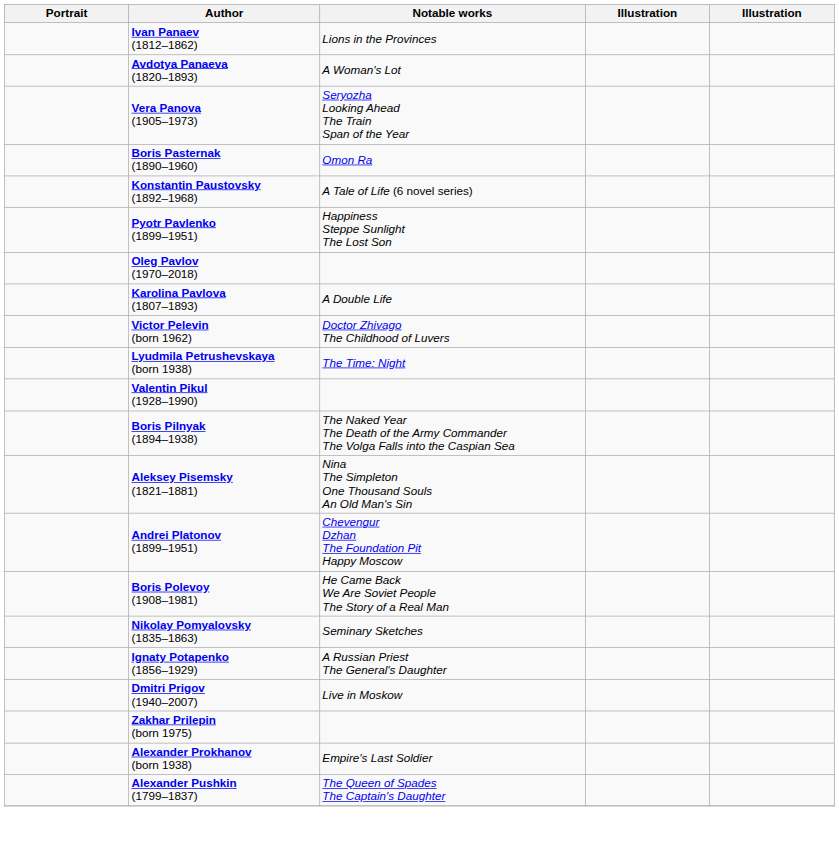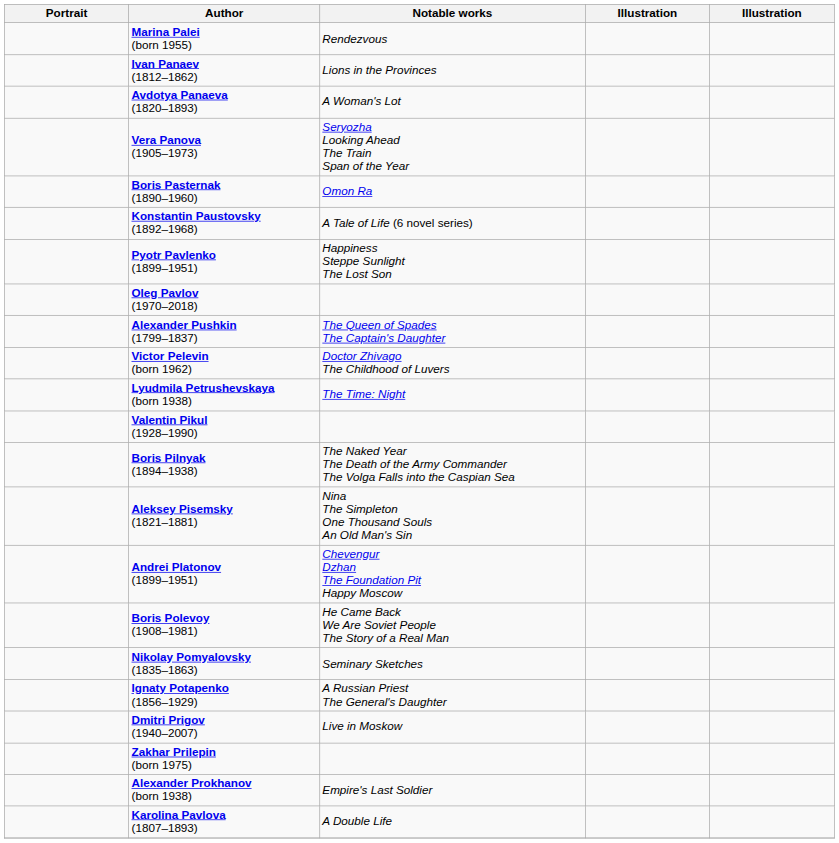 <table class="wikitable" style="width:90%;">
 <tr bgcolor="#cccccc">
 <th width=15%>Portrait</th>
 <th width=23%>Author</th>
 <th width=32%>Notable works</th>
 <th width=15%>Illustration</th>
 <th width=15%>Illustration</th>
+</tr>
+<tr>
+<td align=center></td>
+<td><strong><a href='#'>Marina Palei</a></strong><br>(born 1955)</td>
+<td><em>Rendezvous</em></td>
+<td align=center></td>
+<td align=center></td>
 </tr>
 <tr>
 <td align=center></td>
 <td><strong><a href='#'>Ivan Panaev</a></strong><br>(1812–1862)</td>
 <td><em>Lions in the Provinces</em></td>
 <td align=center></td>
 <td align=center></td>
 </tr>
 <tr>
 <td align=center></td>
 <td><strong><a href='#'>Avdotya Panaeva</a></strong><br>(1820–1893)</td>
 <td><em>A Woman's Lot</em></td>
 <td align=center></td>
 <td align=center></td>
 </tr>
 <tr>
 <td align=center></td>
 <td><strong><a href='#'>Vera Panova</a></strong><br>(1905–1973)</td>
 <td><em><a href='#'>Seryozha</a></em><br><em>Looking Ahead</em><br><em>The Train</em><br><em>Span of the Year</em></td>
 <td align=center></td>
 <td align=center></td>
 </tr>
 <tr>
 <td align=center></td>
 <td><strong><a href='#'>Boris Pasternak</a></strong><br>(1890–1960)</td>
 <td><em><a href='#'>Omon Ra</a></em></td>
 <td align=center></td>
 <td align=center></td>
 </tr>
 <tr>
 <td align=center></td>
 <td><strong><a href='#'>Konstantin Paustovsky</a></strong><br>(1892–1968)</td>
 <td><em>A Tale of Life</em> (6 novel series)</td>
 <td align=center></td>
 <td align=center></td>
 </tr>
 <tr>
 <td align=center></td>
 <td><strong><a href='#'>Pyotr Pavlenko</a></strong><br>(1899–1951)</td>
 <td><em>Happiness</em><br><em>Steppe Sunlight</em><br><em>The Lost Son</em></td>
 <td align=center></td>
 <td align=center></td>
 </tr>
 <tr>
 <td align=center></td>
 <td><strong><a href='#'>Oleg Pavlov</a></strong><br>(1970–2018)</td>
 <td></td>
 <td align=center></td>
 <td align=center></td>
 </tr>
 <tr>
 <td align=center></td>
-<td><strong><a href='#'>Karolina Pavlova</a></strong><br>(1807–1893)</td>
-<td><em>A Double Life</em></td>
+<td><strong><a href='#'>Alexander Pushkin</a></strong><br>(1799–1837)</td>
+<td><em><a href='#'>The Queen of Spades</a></em><br><em><a href='#'>The Captain's Daughter</a></em></td>
 <td align=center></td>
 <td align=center></td>
 </tr>
 <tr>
 <td align=center></td>
 <td><strong><a href='#'>Victor Pelevin</a></strong><br>(born 1962)</td>
 <td><em><a href='#'>Doctor Zhivago</a></em><br><em>The Childhood of Luvers</em></td>
 <td align=center></td>
 <td align=center></td>
 </tr>
 <tr>
 <td align=center></td>
 <td><strong><a href='#'>Lyudmila Petrushevskaya</a></strong><br>(born 1938)</td>
 <td><em><a href='#'>The Time: Night</a></em></td>
 <td align=center></td>
 <td align=center></td>
 </tr>
 <tr>
 <td align=center></td>
 <td><strong><a href='#'>Valentin Pikul</a></strong><br>(1928–1990)</td>
 <td></td>
 <td align=center></td>
 <td align=center></td>
 </tr>
 <tr>
 <td align=center></td>
 <td><strong><a href='#'>Boris Pilnyak</a></strong><br>(1894–1938)</td>
 <td><em>The Naked Year</em><br><em>The Death of the Army Commander</em><br><em>The Volga Falls into the Caspian Sea</em></td>
 <td align=center></td>
 <td align=center></td>
 </tr>
 <tr>
 <td align=center></td>
 <td><strong><a href='#'>Aleksey Pisemsky</a></strong><br>(1821–1881)</td>
 <td><em>Nina</em><br><em>The Simpleton</em><br><em>One Thousand Souls</em><br><em>An Old Man's Sin</em></td>
 <td align=center></td>
 <td align=center></td>
 </tr>
 <tr>
 <td align=center></td>
 <td><strong><a href='#'>Andrei Platonov</a></strong><br>(1899–1951)</td>
 <td><em><a href='#'>Chevengur</a></em><br><em><a href='#'>Dzhan</a></em><br><em><a href='#'>The Foundation Pit</a></em><br> <em>Happy Moscow</em></td>
 <td align=center></td>
 <td align=center></td>
 </tr>
 <tr>
 <td align=center></td>
 <td><strong><a href='#'>Boris Polevoy</a></strong><br>(1908–1981)</td>
 <td><em>He Came Back</em><br><em>We Are Soviet People</em><br><em>The Story of a Real Man</em></td>
 <td align=center></td>
 <td align=center></td>
 </tr>
 <tr>
 <td align=center></td>
 <td><strong><a href='#'>Nikolay Pomyalovsky</a></strong><br>(1835–1863)</td>
 <td><em>Seminary Sketches</em></td>
 <td align=center></td>
 <td align=center></td>
 </tr>
 <tr>
 <td align=center></td>
 <td><strong><a href='#'>Ignaty Potapenko</a></strong><br>(1856–1929)</td>
 <td><em>A Russian Priest</em><br><em>The General's Daughter</em></td>
 <td align=center></td>
 <td align=center></td>
 </tr>
 <tr>
 <td align=center></td>
 <td><strong><a href='#'>Dmitri Prigov</a></strong><br>(1940–2007)</td>
 <td><em>Live in Moskow</em></td>
 <td align=center></td>
 <td align=center></td>
 </tr>
 <tr>
 <td align=center></td>
 <td><strong><a href='#'>Zakhar Prilepin</a></strong><br>(born 1975)</td>
 <td></td>
 <td align=center></td>
 <td align=center></td>
 </tr>
 <tr>
 <td align=center></td>
 <td><strong><a href='#'>Alexander Prokhanov</a></strong><br>(born 1938)</td>
 <td><em>Empire's Last Soldier</em></td>
 <td align=center></td>
 <td align=center></td>
 </tr>
 <tr>
 <td align=center></td>
-<td><strong><a href='#'>Alexander Pushkin</a></strong><br>(1799–1837)</td>
-<td><em><a href='#'>The Queen of Spades</a></em><br><em><a href='#'>The Captain's Daughter</a></em></td>
+<td><strong><a href='#'>Karolina Pavlova</a></strong><br>(1807–1893)</td>
+<td><em>A Double Life</em></td>
 <td align=center></td>
 <td align=center></td>
 </tr>
 <tr>
 </tr>
 </table>
